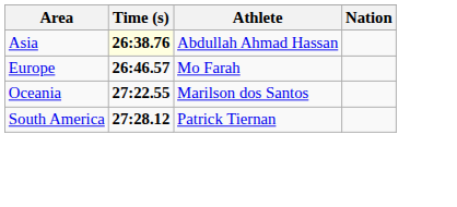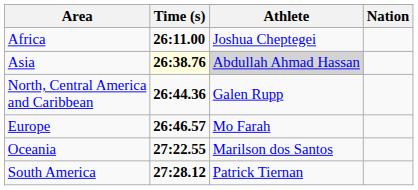 <table class="wikitable sortable">
 <tr>
 <th rowspan=2>Area</th>
 </tr>
 <tr>
 <th>Time (s)</th>
 <th>Athlete</th>
 <th>Nation</th>
 </tr>
 <tr>
+<td><a href='#'>Africa</a> </td>
+<td><strong>26:11.00</strong> </td>
+<td><a href='#'>Joshua Cheptegei</a></td>
+<td></td>
+</tr>
+<tr>
 <td><a href='#'>Asia</a> </td>
 <td style="background: lightyellow;"><strong>26:38.76</strong></td>
-<td><a href='#'>Abdullah Ahmad Hassan</a></td>
+<td style="background: lightgrey;"><a href='#'>Abdullah Ahmad Hassan</a></td>
+<td></td>
+</tr>
+<tr>
+<td><a href='#'>North, Central America<br> and Caribbean</a> </td>
+<td><strong>26:44.36</strong></td>
+<td><a href='#'>Galen Rupp</a></td>
 <td></td>
 </tr>
 <tr>
 <td><a href='#'>Europe</a> </td>
 <td><strong>26:46.57</strong></td>
 <td><a href='#'>Mo Farah</a></td>
 <td></td>
 </tr>
 <tr>
 <td><a href='#'>Oceania</a> </td>
 <td><strong>27:22.55</strong></td>
 <td><a href='#'>Marilson dos Santos</a></td>
 <td></td>
 </tr>
 <tr>
 <td><a href='#'>South America</a> </td>
 <td><strong>27:28.12</strong></td>
 <td><a href='#'>Patrick Tiernan</a></td>
 <td></td>
 </tr>
 </table>
